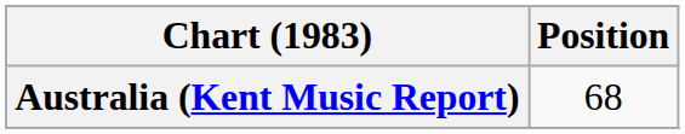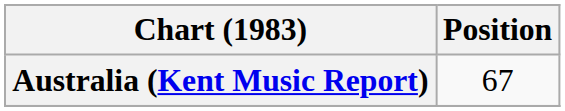 <table class="wikitable sortable plainrowheaders" style="text-align:center">
 <tr>
 <th>Chart (1983)</th>
 <th>Position</th>
 </tr>
 <tr>
 <th scope="row">Australia (<a href='#'>Kent Music Report</a>)</th>
-<td>68</td>
+<td>67</td>
 </tr>
 <tr>
 </tr>
 </table>
